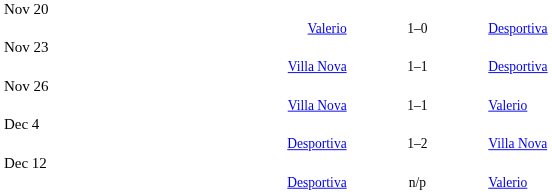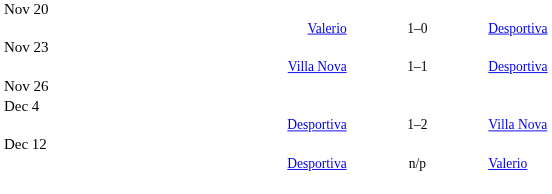 <table style="width:100%" cellspacing="1">
 <tr>
 <th width=25%></th>
 <th width=10%></th>
 <th width=25%></th>
 </tr>
 <tr>
 <td>Nov 20</td>
 </tr>
 <tr style=font-size:90%>
 <td align=right><a href='#'>Valerio</a> </td>
 <td align=center>1–0</td>
 <td> <a href='#'>Desportiva</a></td>
 </tr>
 <tr>
 <td>Nov 23</td>
 </tr>
 <tr style=font-size:90%>
 <td align=right><a href='#'>Villa Nova</a> </td>
 <td align=center>1–1</td>
 <td> <a href='#'>Desportiva</a></td>
 </tr>
 <tr>
 <td>Nov 26</td>
 </tr>
-<tr style=font-size:90%>
-<td align=right><a href='#'>Villa Nova</a> </td>
-<td align=center>1–1</td>
-<td> <a href='#'>Valerio</a></td>
-</tr>
 <tr>
 <td>Dec 4</td>
 </tr>
 <tr style=font-size:90%>
 <td align=right><a href='#'>Desportiva</a> </td>
 <td align=center>1–2</td>
 <td> <a href='#'>Villa Nova</a></td>
 </tr>
 <tr>
 <td>Dec 12</td>
 </tr>
 <tr style=font-size:90%>
 <td align=right><a href='#'>Desportiva</a> </td>
 <td align=center>n/p</td>
 <td> <a href='#'>Valerio</a></td>
 </tr>
 </table>
